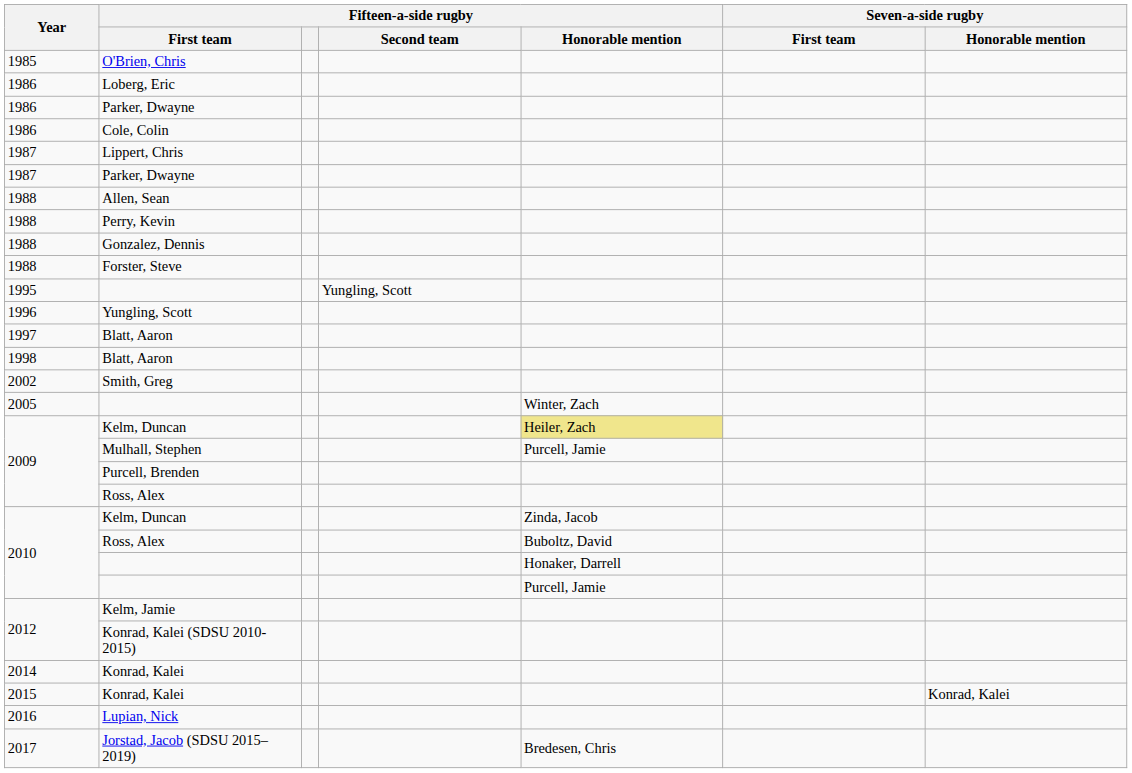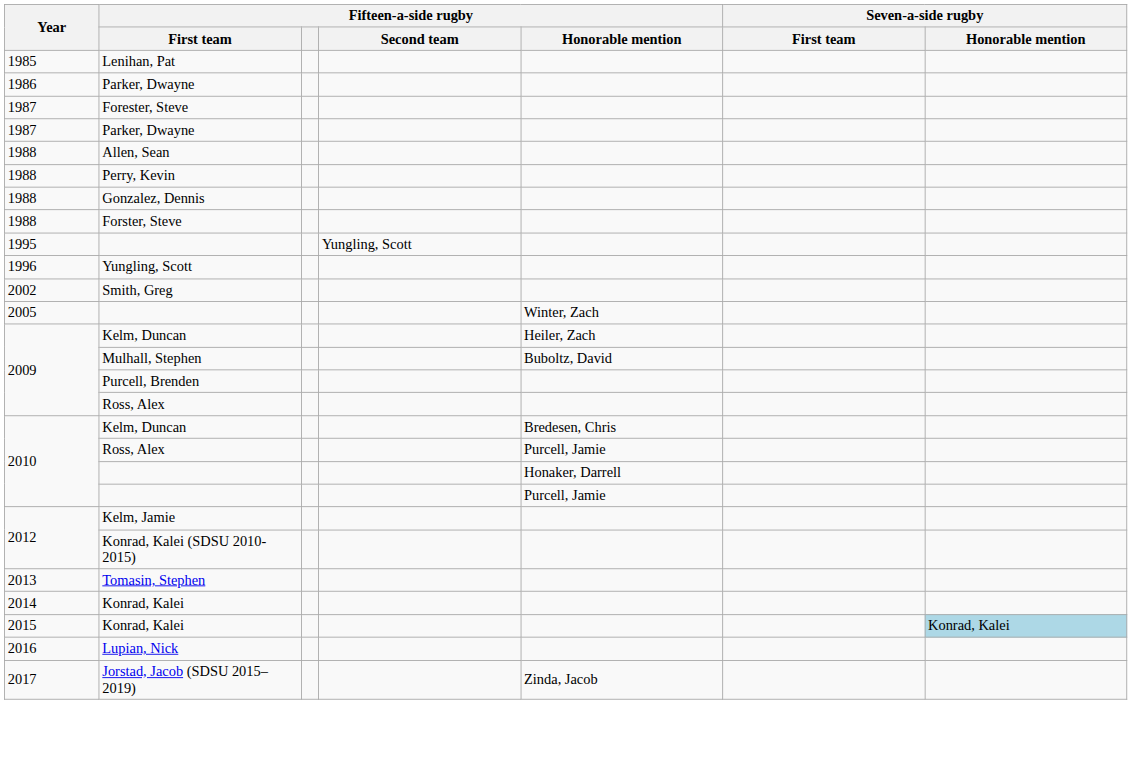 <table class="wikitable sortable" 99%>
 <tr>
 <th rowspan="2">Year</th>
 <th colspan="4">Fifteen-a-side rugby</th>
 <th colspan="2">Seven-a-side rugby</th>
 </tr>
 <tr>
 <th style="width: 18%">First team</th>
 <th></th>
 <th style="width: 18%">Second team</th>
 <th style="width: 18%">Honorable mention</th>
 <th style="width: 18%">First team</th>
 <th style="width: 18%">Honorable mention</th>
 </tr>
 <tr>
-<td>1985 </td>
-<td><a href='#'>O'Brien, Chris</a></td>
-<td></td>
-<td></td>
-<td></td>
-<td></td>
-<td></td>
-</tr>
-<tr>
-<td>1986</td>
-<td>Loberg, Eric</td>
+<td>1985</td>
+<td>Lenihan, Pat</td>
 <td></td>
 <td></td>
 <td></td>
 <td></td>
 <td></td>
 </tr>
 <tr>
 <td>1986</td>
 <td>Parker, Dwayne</td>
 <td></td>
 <td></td>
 <td></td>
 <td></td>
 <td></td>
 </tr>
 <tr>
-<td>1986</td>
-<td>Cole, Colin</td>
-<td></td>
-<td></td>
-<td></td>
-<td></td>
-<td></td>
-</tr>
-<tr>
 <td>1987</td>
-<td>Lippert, Chris</td>
+<td>Forester, Steve</td>
 <td></td>
 <td></td>
 <td></td>
 <td></td>
 <td></td>
 </tr>
 <tr>
 <td>1987</td>
 <td>Parker, Dwayne</td>
 <td></td>
 <td></td>
 <td></td>
 <td></td>
 <td></td>
 </tr>
 <tr>
 <td>1988</td>
 <td>Allen, Sean</td>
 <td></td>
 <td></td>
 <td></td>
 <td></td>
 <td></td>
 </tr>
 <tr>
 <td>1988</td>
 <td>Perry, Kevin</td>
 <td></td>
 <td></td>
 <td></td>
 <td></td>
 <td></td>
 </tr>
 <tr>
 <td>1988</td>
 <td>Gonzalez, Dennis</td>
 <td></td>
 <td></td>
 <td></td>
 <td></td>
 <td></td>
 </tr>
 <tr>
 <td>1988</td>
 <td>Forster, Steve</td>
 <td></td>
 <td></td>
 <td></td>
 <td></td>
 <td></td>
 </tr>
 <tr>
 <td>1995 </td>
 <td></td>
 <td></td>
 <td>Yungling, Scott</td>
 <td></td>
 <td></td>
 <td></td>
 </tr>
 <tr>
 <td>1996 </td>
 <td>Yungling, Scott</td>
 <td></td>
 <td></td>
 <td></td>
 <td></td>
 <td></td>
 </tr>
 <tr>
-<td>1997 </td>
-<td>Blatt, Aaron</td>
-<td></td>
-<td></td>
-<td></td>
-<td></td>
-<td></td>
-</tr>
-<tr>
-<td>1998 </td>
-<td>Blatt, Aaron</td>
-<td></td>
-<td></td>
-<td></td>
-<td></td>
-<td></td>
-</tr>
-<tr>
 <td>2002 </td>
 <td>Smith, Greg</td>
 <td></td>
 <td></td>
 <td></td>
 <td></td>
 <td></td>
 </tr>
 <tr>
 <td>2005 </td>
 <td></td>
 <td></td>
 <td></td>
 <td>Winter, Zach</td>
 <td></td>
 <td></td>
 </tr>
 <tr>
 <td rowspan="4">2009 </td>
 <td>Kelm, Duncan</td>
 <td></td>
 <td></td>
-<td style="background: khaki;">Heiler, Zach</td>
+<td>Heiler, Zach</td>
 <td></td>
 <td></td>
 </tr>
 <tr>
 <td>Mulhall, Stephen</td>
 <td></td>
 <td></td>
-<td>Purcell, Jamie</td>
+<td>Buboltz, David</td>
 <td></td>
 <td></td>
 </tr>
 <tr>
 <td>Purcell, Brenden</td>
 <td></td>
 <td></td>
 <td></td>
 <td></td>
 <td></td>
 </tr>
 <tr>
 <td>Ross, Alex</td>
 <td></td>
 <td></td>
 <td></td>
 <td></td>
 <td></td>
 </tr>
 <tr>
 <td rowspan="4">2010 </td>
 <td>Kelm, Duncan</td>
 <td></td>
 <td></td>
-<td>Zinda, Jacob</td>
+<td>Bredesen, Chris</td>
 <td></td>
 <td></td>
 </tr>
 <tr>
 <td>Ross, Alex</td>
 <td></td>
 <td></td>
-<td>Buboltz, David</td>
+<td>Purcell, Jamie</td>
 <td></td>
 <td></td>
 </tr>
 <tr>
 <td></td>
 <td></td>
 <td></td>
 <td>Honaker, Darrell</td>
 <td></td>
 <td></td>
 </tr>
 <tr>
 <td></td>
 <td></td>
 <td></td>
 <td>Purcell, Jamie</td>
 <td></td>
 <td></td>
 </tr>
 <tr>
 <td rowspan="2">2012 </td>
 <td>Kelm, Jamie</td>
 <td></td>
 <td></td>
 <td></td>
 <td></td>
 <td></td>
 </tr>
 <tr>
 <td>Konrad, Kalei (SDSU 2010-2015)</td>
 <td></td>
 <td></td>
 <td></td>
 <td></td>
 <td></td>
 </tr>
 <tr>
+<td>2013 </td>
+<td><a href='#'>Tomasin, Stephen</a> </td>
+<td></td>
+<td></td>
+<td></td>
+<td></td>
+<td></td>
+</tr>
+<tr>
 <td>2014 </td>
 <td>Konrad, Kalei</td>
 <td></td>
 <td></td>
 <td></td>
 <td></td>
 <td></td>
 </tr>
 <tr>
 <td>2015 </td>
 <td>Konrad, Kalei</td>
 <td></td>
 <td></td>
 <td></td>
 <td></td>
-<td>Konrad, Kalei</td>
+<td style="background: lightblue;">Konrad, Kalei</td>
 </tr>
 <tr>
 <td>2016 </td>
 <td><a href='#'>Lupian, Nick</a> </td>
 <td></td>
 <td></td>
 <td></td>
 <td></td>
 <td></td>
 </tr>
 <tr>
 <td>2017 </td>
 <td><a href='#'>Jorstad, Jacob</a> (SDSU 2015–2019) </td>
 <td></td>
 <td></td>
-<td>Bredesen, Chris</td>
+<td>Zinda, Jacob</td>
 <td></td>
 <td></td>
 </tr>
 </table>
